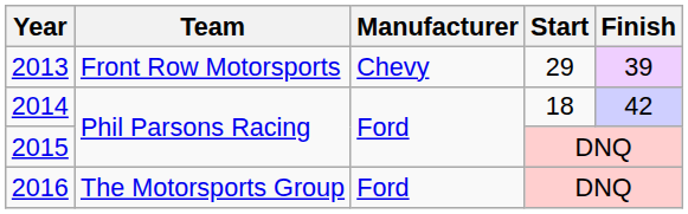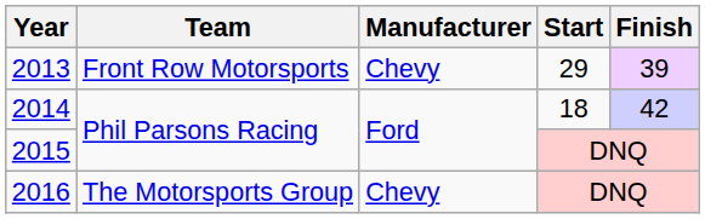 <table class="wikitable" style="font-size: 90%;">
 <tr>
 <th>Year</th>
 <th>Team</th>
 <th>Manufacturer</th>
 <th>Start</th>
 <th>Finish</th>
 </tr>
 <tr>
 <td><a href='#'>2013</a></td>
 <td><a href='#'>Front Row Motorsports</a></td>
 <td><a href='#'>Chevy</a></td>
 <td align=center>29</td>
 <td align=center style="background:#EFCFFF;">39</td>
 </tr>
 <tr>
 <td><a href='#'>2014</a></td>
 <td rowspan=2><a href='#'>Phil Parsons Racing</a></td>
 <td rowspan=2><a href='#'>Ford</a></td>
 <td align=center>18</td>
 <td align=center style="background:#CFCFFF;">42</td>
 </tr>
 <tr>
 <td><a href='#'>2015</a></td>
 <td align=center colspan=2 style="background:#FFCFCF;">DNQ</td>
 </tr>
 <tr>
 <td><a href='#'>2016</a></td>
 <td><a href='#'>The Motorsports Group</a></td>
-<td><a href='#'>Ford</a></td>
+<td><a href='#'>Chevy</a></td>
 <td align=center colspan=2 style="background:#FFCFCF;">DNQ</td>
 </tr>
 </table>
